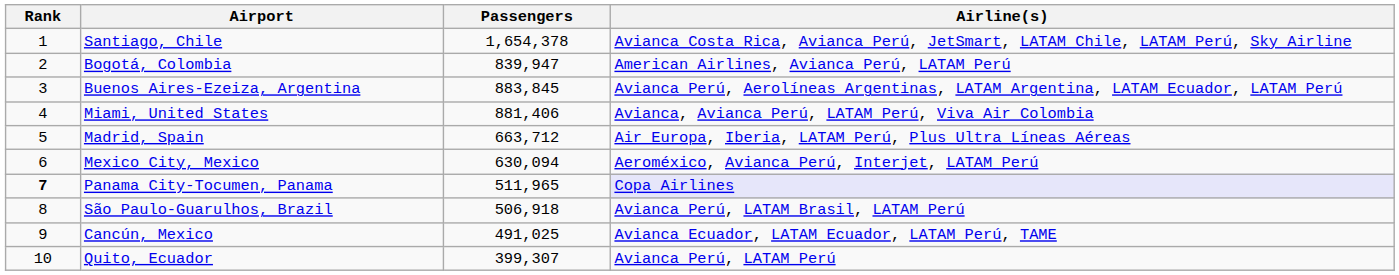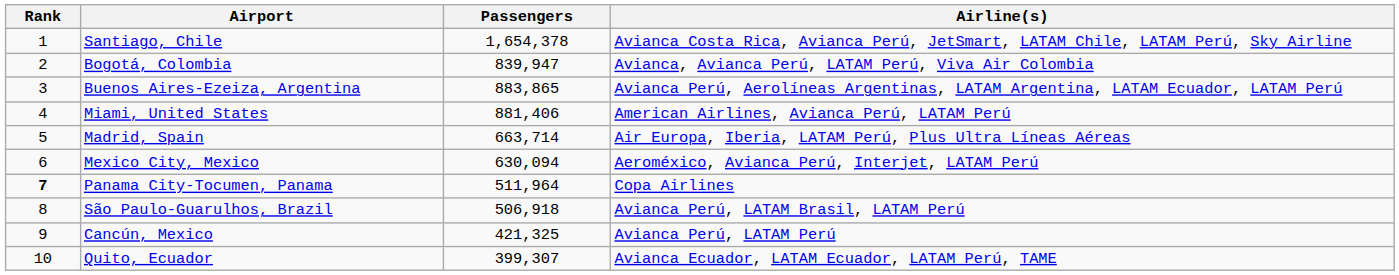 <table class="wikitable sortable" style="font-size:85%; width:1000px; margin: auto">
 <tr>
 <th style="width:25px;">Rank</th>
 <th style="width:150px;">Airport</th>
 <th style="width:50px;">Passengers</th>
 <th style="width:330px;">Airline(s)</th>
 </tr>
 <tr>
 <td style="text-align:center;">1</td>
 <td><a href='#'>Santiago, Chile</a></td>
 <td style="text-align:center;"> 1,654,378</td>
 <td><a href='#'>Avianca Costa Rica</a>, <a href='#'>Avianca Perú</a>, <a href='#'>JetSmart</a>, <a href='#'>LATAM Chile</a>, <a href='#'>LATAM Perú</a>, <a href='#'>Sky Airline</a></td>
 </tr>
 <tr>
 <td style="text-align:center;">2</td>
 <td><a href='#'>Bogotá, Colombia</a></td>
 <td style="text-align:center;"> 839,947</td>
-<td><a href='#'>American Airlines</a>, <a href='#'>Avianca Perú</a>, <a href='#'>LATAM Perú</a></td>
+<td><a href='#'>Avianca</a>, <a href='#'>Avianca Perú</a>, <a href='#'>LATAM Perú</a>, <a href='#'>Viva Air Colombia</a></td>
 </tr>
 <tr>
 <td style="text-align:center;">3</td>
 <td><a href='#'>Buenos Aires-Ezeiza, Argentina</a></td>
-<td style="text-align:center;"> 883,845</td>
+<td style="text-align:center;"> 883,865</td>
 <td><a href='#'>Avianca Perú</a>, <a href='#'>Aerolíneas Argentinas</a>, <a href='#'>LATAM Argentina</a>, <a href='#'>LATAM Ecuador</a>, <a href='#'>LATAM Perú</a></td>
 </tr>
 <tr>
 <td style="text-align:center;">4</td>
 <td><a href='#'>Miami, United States</a></td>
 <td style="text-align:center;"> 881,406</td>
-<td><a href='#'>Avianca</a>, <a href='#'>Avianca Perú</a>, <a href='#'>LATAM Perú</a>, <a href='#'>Viva Air Colombia</a></td>
+<td><a href='#'>American Airlines</a>, <a href='#'>Avianca Perú</a>, <a href='#'>LATAM Perú</a></td>
 </tr>
 <tr>
 <td style="text-align:center;">5</td>
 <td><a href='#'>Madrid, Spain</a></td>
-<td style="text-align:center;"> 663,712</td>
+<td style="text-align:center;"> 663,714</td>
 <td><a href='#'>Air Europa</a>, <a href='#'>Iberia</a>, <a href='#'>LATAM Perú</a>, <a href='#'>Plus Ultra Líneas Aéreas</a></td>
 </tr>
 <tr>
 <td style="text-align:center;">6</td>
 <td><a href='#'>Mexico City, Mexico</a></td>
 <td style="text-align:center;"> 630,094</td>
 <td><a href='#'>Aeroméxico</a>, <a href='#'>Avianca Perú</a>, <a href='#'>Interjet</a>, <a href='#'>LATAM Perú</a></td>
 </tr>
 <tr>
 <td style="text-align:center;"><strong>7</strong></td>
 <td><a href='#'>Panama City-Tocumen, Panama</a></td>
-<td style="text-align:center;"> 511,965</td>
-<td style="background: lavender;"><a href='#'>Copa Airlines</a></td>
+<td style="text-align:center;"> 511,964</td>
+<td><a href='#'>Copa Airlines</a></td>
 </tr>
 <tr>
 <td style="text-align:center;">8</td>
 <td><a href='#'>São Paulo-Guarulhos, Brazil</a></td>
 <td style="text-align:center;"> 506,918</td>
 <td><a href='#'>Avianca Perú</a>, <a href='#'>LATAM Brasil</a>, <a href='#'>LATAM Perú</a></td>
 </tr>
 <tr>
 <td style="text-align:center;">9</td>
 <td><a href='#'>Cancún, Mexico</a></td>
-<td style="text-align:center;"> 491,025</td>
-<td><a href='#'>Avianca Ecuador</a>, <a href='#'>LATAM Ecuador</a>, <a href='#'>LATAM Perú</a>, <a href='#'>TAME</a></td>
+<td style="text-align:center;"> 421,325</td>
+<td><a href='#'>Avianca Perú</a>, <a href='#'>LATAM Perú</a></td>
 </tr>
 <tr>
 <td style="text-align:center;">10</td>
 <td><a href='#'>Quito, Ecuador</a></td>
 <td style="text-align:center;"> 399,307</td>
-<td><a href='#'>Avianca Perú</a>, <a href='#'>LATAM Perú</a></td>
+<td><a href='#'>Avianca Ecuador</a>, <a href='#'>LATAM Ecuador</a>, <a href='#'>LATAM Perú</a>, <a href='#'>TAME</a></td>
 </tr>
 </table>
